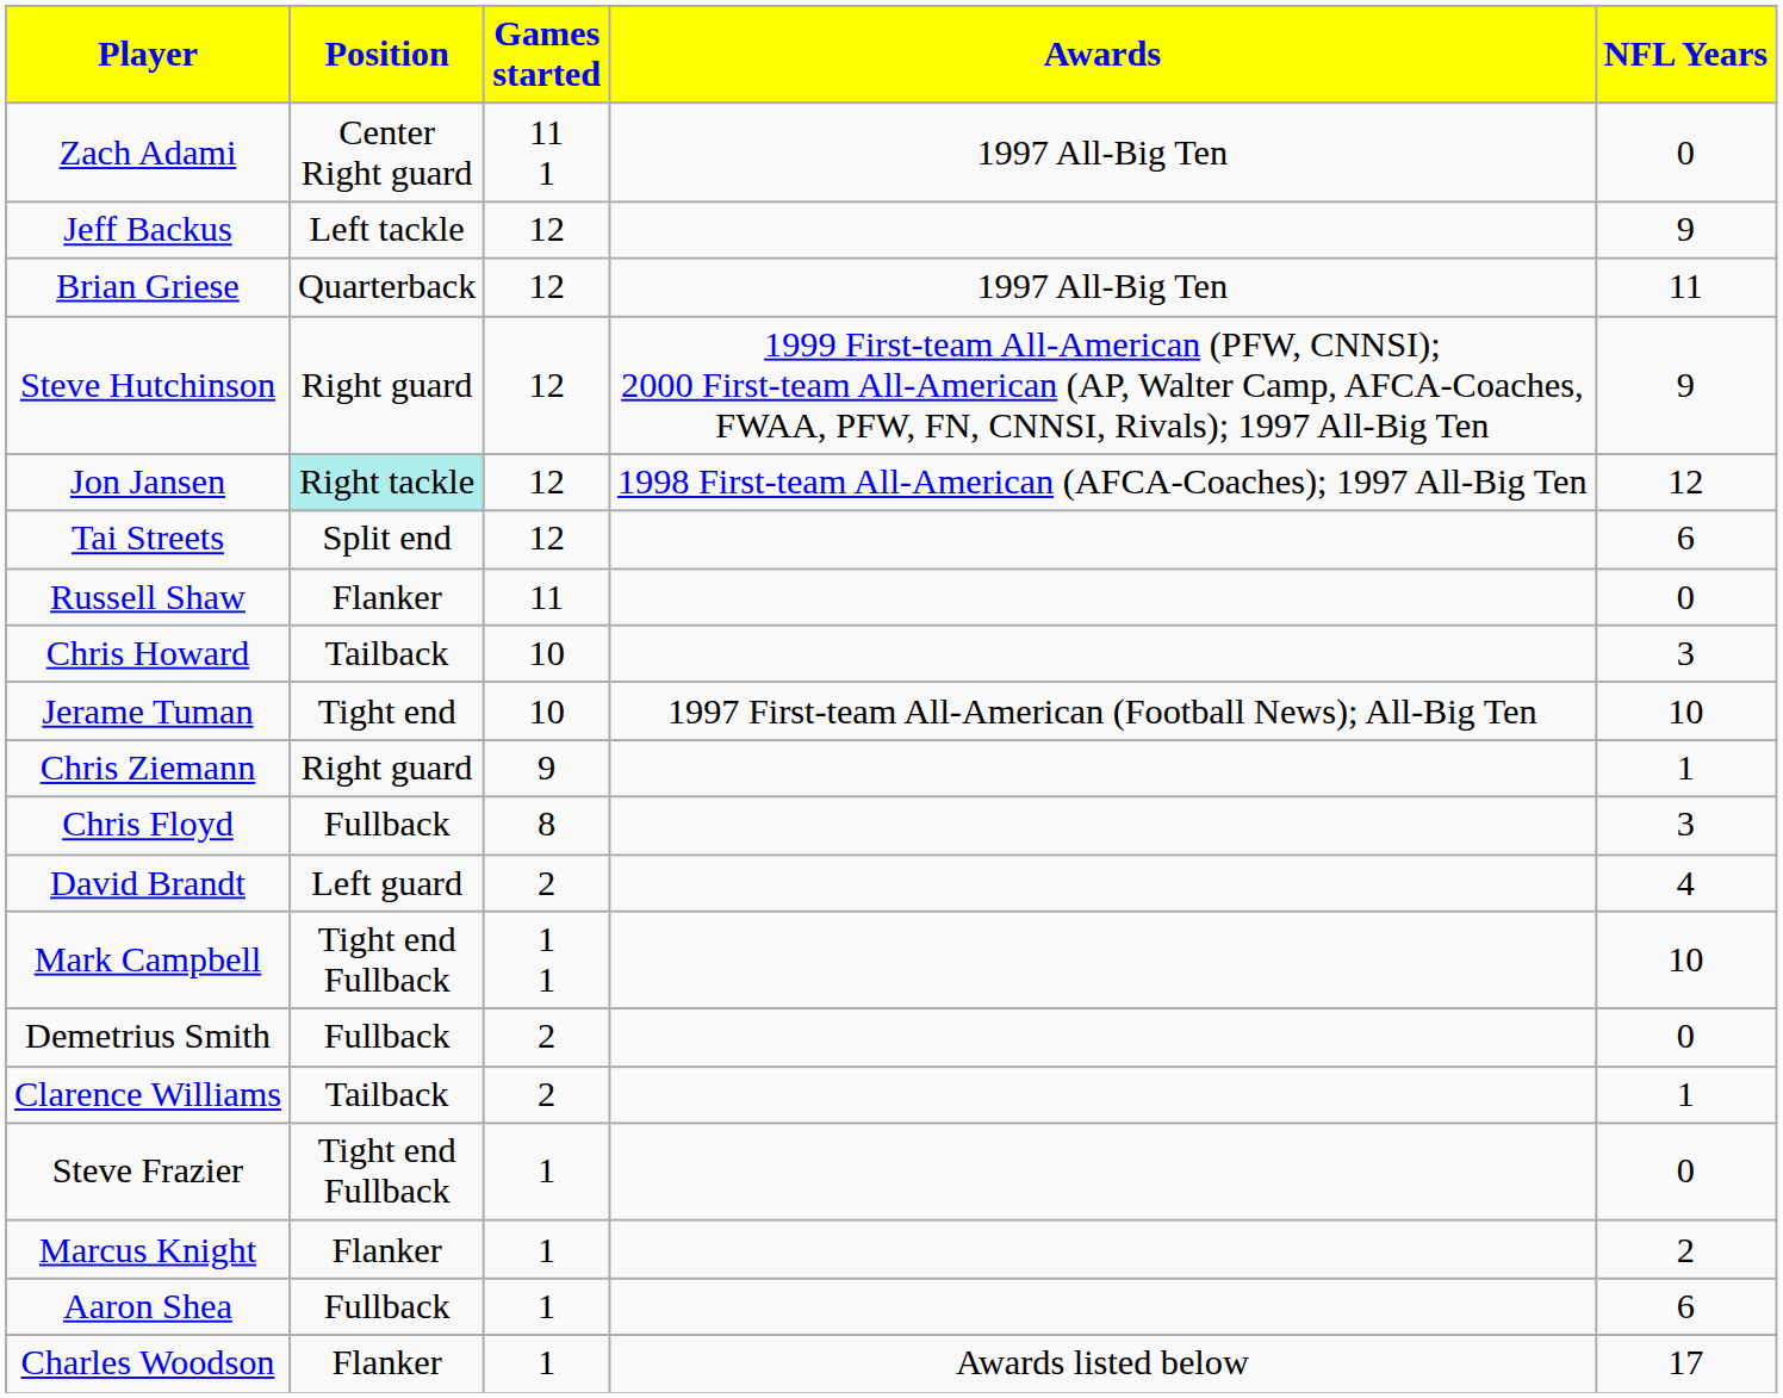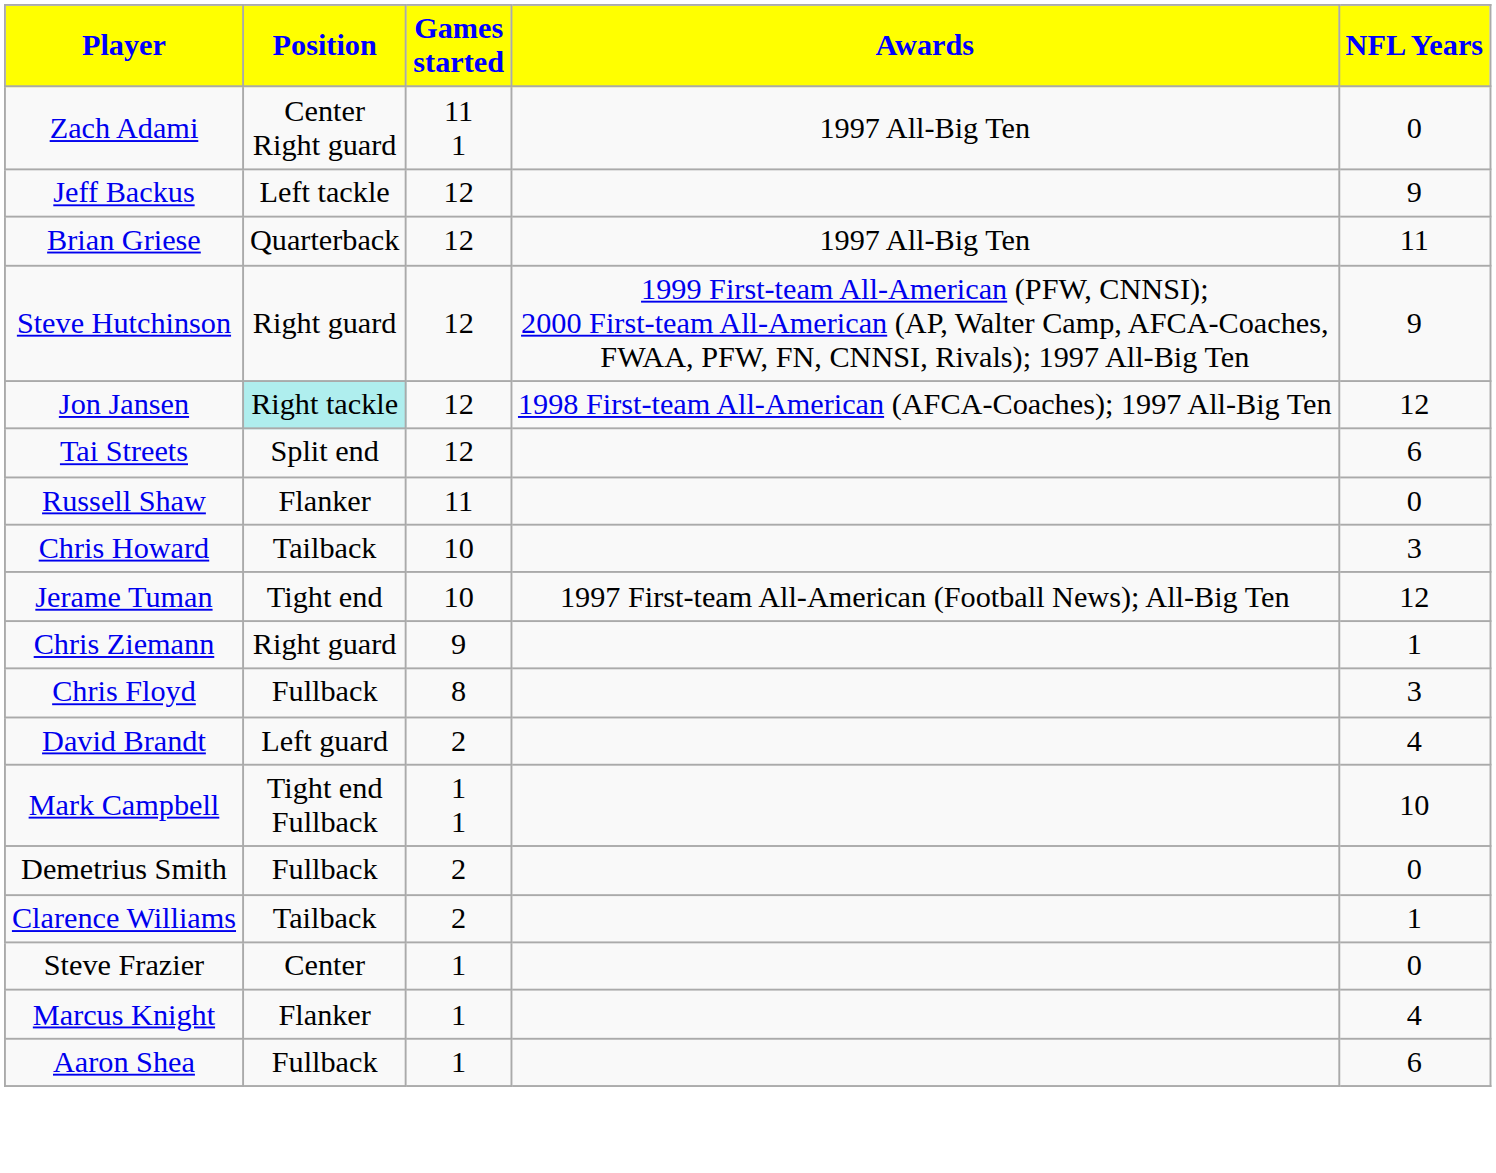 <table class="wikitable" style="text-align:center;">
 <tr>
 <th style="background:yellow; color:blue;">Player</th>
 <th style="background:yellow; color:blue;">Position</th>
 <th style="background:yellow; color:blue;">Games<br>started</th>
 <th style="background:yellow; color:blue;">Awards</th>
 <th style="background:yellow; color:blue;">NFL Years</th>
 </tr>
 <tr>
 <td><a href='#'>Zach Adami</a></td>
 <td>Center<br>Right guard</td>
 <td>11<br>1</td>
 <td>1997 All-Big Ten</td>
 <td>0</td>
 </tr>
 <tr>
 <td><a href='#'>Jeff Backus</a></td>
 <td>Left tackle</td>
 <td>12</td>
 <td></td>
 <td>9</td>
 </tr>
 <tr>
 <td><a href='#'>Brian Griese</a></td>
 <td>Quarterback</td>
 <td>12</td>
 <td>1997 All-Big Ten</td>
 <td>11</td>
 </tr>
 <tr>
 <td><a href='#'>Steve Hutchinson</a></td>
 <td>Right guard</td>
 <td>12</td>
 <td><a href='#'>1999 First-team All-American</a> (PFW, CNNSI);<br><a href='#'>2000 First-team All-American</a> (AP, Walter Camp, AFCA-Coaches, <br>FWAA, PFW, FN, CNNSI, Rivals); 1997 All-Big Ten</td>
 <td>9</td>
 </tr>
 <tr>
 <td><a href='#'>Jon Jansen</a></td>
 <td style="background: paleturquoise;">Right tackle</td>
 <td>12</td>
 <td><a href='#'>1998 First-team All-American</a> (AFCA-Coaches); 1997 All-Big Ten</td>
 <td>12</td>
 </tr>
 <tr>
 <td><a href='#'>Tai Streets</a></td>
 <td>Split end</td>
 <td>12</td>
 <td></td>
 <td>6</td>
 </tr>
 <tr>
 <td><a href='#'>Russell Shaw</a></td>
 <td>Flanker</td>
 <td>11</td>
 <td></td>
 <td>0</td>
 </tr>
 <tr>
 <td><a href='#'>Chris Howard</a></td>
 <td>Tailback</td>
 <td>10</td>
 <td></td>
 <td>3</td>
 </tr>
 <tr>
 <td><a href='#'>Jerame Tuman</a></td>
 <td>Tight end</td>
 <td>10</td>
 <td>1997 First-team All-American (Football News); All-Big Ten</td>
-<td>10</td>
+<td>12</td>
 </tr>
 <tr>
 <td><a href='#'>Chris Ziemann</a></td>
 <td>Right guard</td>
 <td>9</td>
 <td></td>
 <td>1</td>
 </tr>
 <tr>
 <td><a href='#'>Chris Floyd</a></td>
 <td>Fullback</td>
 <td>8</td>
 <td></td>
 <td>3</td>
 </tr>
 <tr>
 <td><a href='#'>David Brandt</a></td>
 <td>Left guard</td>
 <td>2</td>
 <td></td>
 <td>4</td>
 </tr>
 <tr>
 <td><a href='#'>Mark Campbell</a></td>
 <td>Tight end<br>Fullback</td>
 <td>1<br>1</td>
 <td></td>
 <td>10</td>
 </tr>
 <tr>
 <td>Demetrius Smith</td>
 <td>Fullback</td>
 <td>2</td>
 <td></td>
 <td>0</td>
 </tr>
 <tr>
 <td><a href='#'>Clarence Williams</a></td>
 <td>Tailback</td>
 <td>2</td>
 <td></td>
 <td>1</td>
 </tr>
 <tr>
 <td>Steve Frazier</td>
-<td>Tight end<br>Fullback</td>
+<td>Center</td>
 <td>1</td>
 <td></td>
 <td>0</td>
 </tr>
 <tr>
 <td><a href='#'>Marcus Knight</a></td>
 <td>Flanker</td>
 <td>1</td>
 <td></td>
-<td>2</td>
+<td>4</td>
 </tr>
 <tr>
 <td><a href='#'>Aaron Shea</a></td>
 <td>Fullback</td>
 <td>1</td>
 <td></td>
 <td>6</td>
 </tr>
-<tr>
-<td><a href='#'>Charles Woodson</a></td>
-<td>Flanker</td>
-<td>1</td>
-<td>Awards listed below</td>
-<td>17</td>
-</tr>
 </table>
